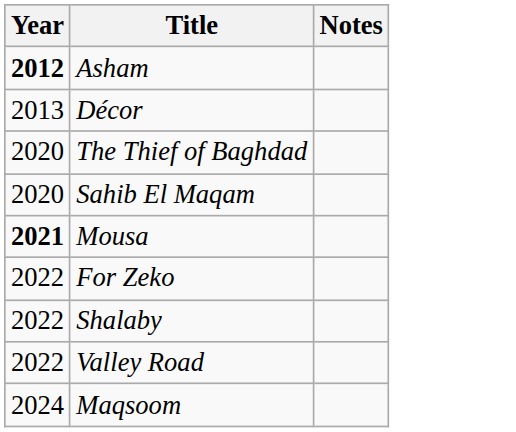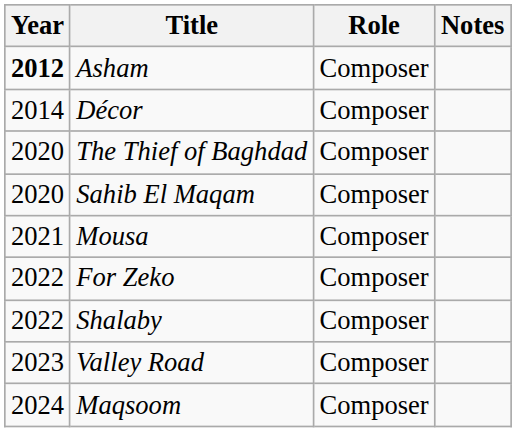 <table class="wikitable">
 <tr>
 <th>Year</th>
 <th>Title</th>
+<th>Role</th>
 <th>Notes</th>
 </tr>
 <tr>
 <td><strong>2012</strong></td>
 <td><em>Asham</em></td>
+<td>Composer</td>
 <td></td>
 </tr>
 <tr>
-<td>2013</td>
+<td>2014</td>
 <td><em>Décor</em></td>
+<td>Composer</td>
 <td></td>
 </tr>
 <tr>
 <td>2020</td>
 <td><em>The Thief of Baghdad</em></td>
+<td>Composer</td>
 <td></td>
 </tr>
 <tr>
 <td>2020</td>
 <td><em>Sahib El Maqam</em></td>
+<td>Composer</td>
 <td></td>
 </tr>
 <tr>
-<td><strong>2021</strong></td>
+<td>2021</td>
 <td><em>Mousa</em></td>
+<td>Composer</td>
 <td></td>
 </tr>
 <tr>
 <td>2022</td>
 <td><em>For Zeko</em></td>
+<td>Composer</td>
 <td></td>
 </tr>
 <tr>
 <td>2022</td>
 <td><em>Shalaby</em></td>
+<td>Composer</td>
 <td></td>
 </tr>
 <tr>
-<td>2022</td>
+<td>2023</td>
 <td><em>Valley Road</em></td>
+<td>Composer</td>
 <td></td>
 </tr>
 <tr>
 <td>2024</td>
 <td><em>Maqsoom</em></td>
+<td>Composer</td>
 <td></td>
 </tr>
 </table>
